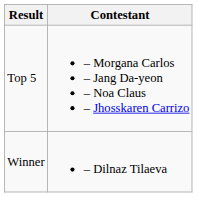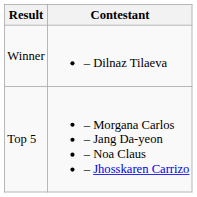 <table class="wikitable sortable unsortable" style="font-size: 95%;">
 <tr>
 <th>Result</th>
 <th>Contestant</th>
 </tr>
 <tr>
+<td>Winner</td>
+<td><br><ul><li> – Dilnaz Tilaeva</li></ul></td>
+</tr>
+<tr>
 <td>Top 5</td>
 <td><br><ul><li> – Morgana Carlos</li><li> – Jang Da-yeon</li><li> – Noa Claus</li><li> – <a href='#'>Jhosskaren Carrizo</a></li></ul></td>
 </tr>
-<tr>
-<td>Winner</td>
-<td><br><ul><li> – Dilnaz Tilaeva</li></ul></td>
-</tr>
 </table>
